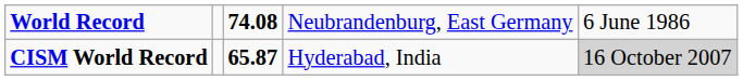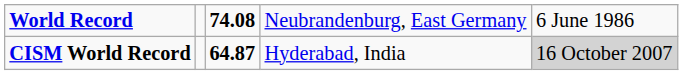 <table class="wikitable">
 <tr>
 <td><strong><a href='#'>World Record</a></strong></td>
 <td></td>
 <td><strong>74.08</strong></td>
 <td><a href='#'>Neubrandenburg</a>, <a href='#'>East Germany</a></td>
 <td>6 June 1986</td>
 </tr>
 <tr>
 <td><strong><a href='#'>CISM</a> World Record</strong></td>
 <td></td>
-<td><strong>65.87</strong></td>
+<td><strong>64.87</strong></td>
 <td><a href='#'>Hyderabad</a>, India</td>
 <td style="background: lightgrey;">16 October 2007</td>
 </tr>
 </table>
